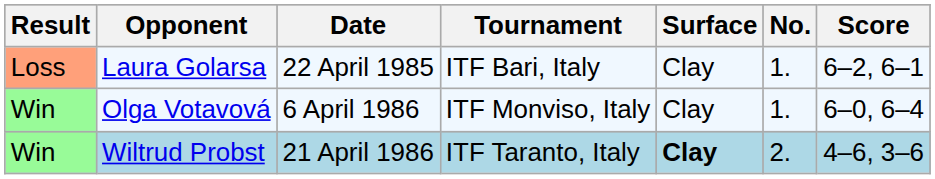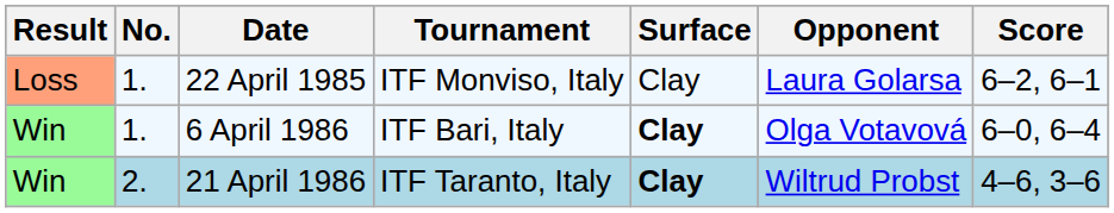 <table class="sortable wikitable" style=font-size:97%>
 <tr>
 <th>Result</th>
-<th>Opponent</th>
+<th>No.</th>
 <th>Date</th>
 <th>Tournament</th>
 <th>Surface</th>
-<th>No.</th>
+<th>Opponent</th>
 <th>Score</th>
 </tr>
 <tr bgcolor="#f0f8ff">
 <td style="background:#ffa07a;">Loss</td>
+<td>1.</td>
+<td>22 April 1985</td>
+<td>ITF Monviso, Italy</td>
+<td>Clay</td>
 <td> <a href='#'>Laura Golarsa</a></td>
-<td>22 April 1985</td>
-<td>ITF Bari, Italy</td>
-<td>Clay</td>
-<td>1.</td>
 <td>6–2, 6–1</td>
 </tr>
 <tr bgcolor="#f0f8ff">
 <td style="background:#98fb98;">Win</td>
+<td>1.</td>
+<td>6 April 1986</td>
+<td>ITF Bari, Italy</td>
+<td><strong>Clay</strong></td>
 <td> <a href='#'>Olga Votavová</a></td>
-<td>6 April 1986</td>
-<td>ITF Monviso, Italy</td>
-<td>Clay</td>
-<td>1.</td>
 <td>6–0, 6–4</td>
 </tr>
 <tr style="background:lightblue;">
 <td style="background:#98fb98;">Win</td>
-<td> <a href='#'>Wiltrud Probst</a></td>
+<td>2.</td>
 <td>21 April 1986</td>
 <td>ITF Taranto, Italy</td>
 <td><strong>Clay</strong></td>
-<td>2.</td>
+<td> <a href='#'>Wiltrud Probst</a></td>
 <td>4–6, 3–6</td>
 </tr>
 </table>
